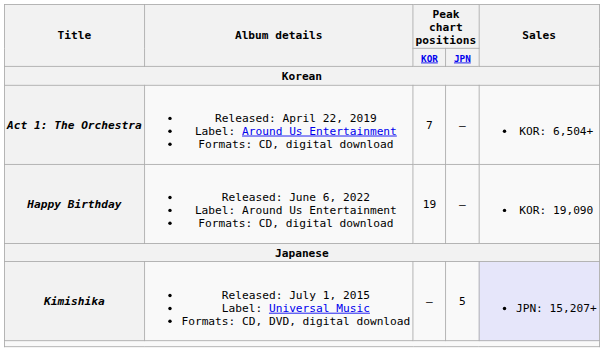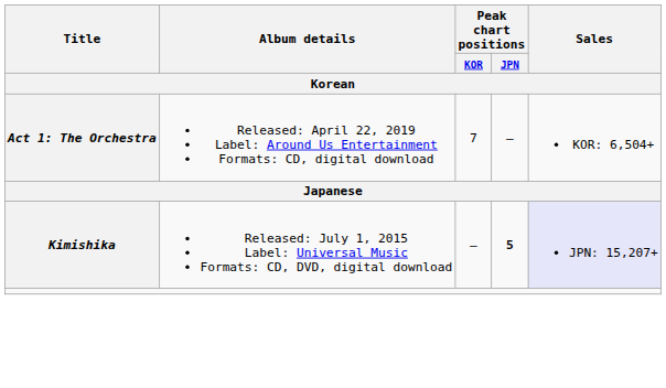 <table class="wikitable plainrowheaders" style="text-align:center;">
 <tr>
 <th scope="col" rowspan="2">Title</th>
 <th scope="col" rowspan="2">Album details</th>
 <th scope="col" colspan="2" style="width:5em;">Peak chart positions</th>
 <th scope="col" rowspan="2">Sales</th>
 </tr>
 <tr>
 <th><small><a href='#'>KOR</a></small><br></th>
 <th><small><a href='#'>JPN</a></small><br></th>
 </tr>
 <tr>
 <th colspan="5">Korean</th>
 </tr>
 <tr>
 <th scope="row"><em>Act 1: The Orchestra</em></th>
 <td><br><ul><li>Released: April 22, 2019</li><li>Label: <a href='#'>Around Us Entertainment</a></li><li>Formats: CD, digital download</li></ul></td>
 <td>7</td>
 <td>—</td>
 <td><br><ul><li>KOR: 6,504+</li></ul></td>
 </tr>
 <tr>
-<th scope="row"><em>Happy Birthday</em></th>
-<td><br><ul><li>Released: June 6, 2022</li><li>Label: Around Us Entertainment</li><li>Formats: CD, digital download</li></ul></td>
-<td>19</td>
-<td>—</td>
-<td><br><ul><li>KOR: 19,090</li></ul></td>
-</tr>
-<tr>
 <th colspan="5">Japanese</th>
 </tr>
 <tr>
 <th scope="row"><em>Kimishika</em></th>
 <td><br><ul><li>Released: July 1, 2015</li><li>Label: <a href='#'>Universal Music</a></li><li>Formats: CD, DVD, digital download</li></ul></td>
 <td>—</td>
-<td>5</td>
+<td><strong>5</strong></td>
 <td style="background: lavender;"><br><ul><li>JPN: 15,207+</li></ul></td>
 </tr>
 <tr>
 <td colspan="5"></td>
 </tr>
 </table>
